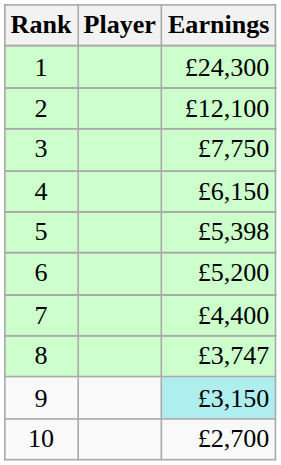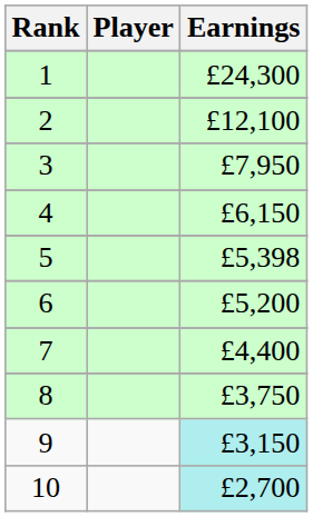 <table class="wikitable" style="float:right; text-align:right; margin-left:1em">
 <tr>
 <th>Rank</th>
 <th>Player</th>
 <th>Earnings</th>
 </tr>
 <tr>
 </tr>
 <tr style="background-color:#ccffcc">
 <td align=center>1</td>
 <td style="text-align:left"></td>
 <td>£24,300</td>
 </tr>
 <tr>
 </tr>
 <tr style="background-color:#ccffcc">
 <td align=center>2</td>
 <td style="text-align:left"></td>
 <td>£12,100</td>
 </tr>
 <tr>
 </tr>
 <tr style="background-color:#ccffcc">
 <td align=center>3</td>
 <td style="text-align:left"></td>
-<td>£7,750</td>
+<td>£7,950</td>
 </tr>
 <tr>
 </tr>
 <tr style="background-color:#ccffcc">
 <td align=center>4</td>
 <td style="text-align:left"></td>
 <td>£6,150</td>
 </tr>
 <tr>
 </tr>
 <tr style="background-color:#ccffcc">
 <td align=center>5</td>
 <td style="text-align:left"></td>
 <td>£5,398</td>
 </tr>
 <tr>
 </tr>
 <tr style="background-color:#ccffcc">
 <td align=center>6</td>
 <td style="text-align:left"></td>
 <td>£5,200</td>
 </tr>
 <tr>
 </tr>
 <tr style="background-color:#ccffcc">
 <td align=center>7</td>
 <td style="text-align:left"></td>
 <td>£4,400</td>
 </tr>
 <tr>
 </tr>
 <tr style="background-color:#ccffcc">
 <td align=center>8</td>
 <td style="text-align:left"></td>
-<td>£3,747</td>
+<td>£3,750</td>
 </tr>
 <tr>
 <td align=center>9</td>
 <td style="text-align:left"></td>
 <td style="background: paleturquoise;">£3,150</td>
 </tr>
 <tr>
 <td align=center>10</td>
 <td style="text-align:left"></td>
-<td>£2,700</td>
+<td style="background: paleturquoise;">£2,700</td>
 </tr>
 </table>
